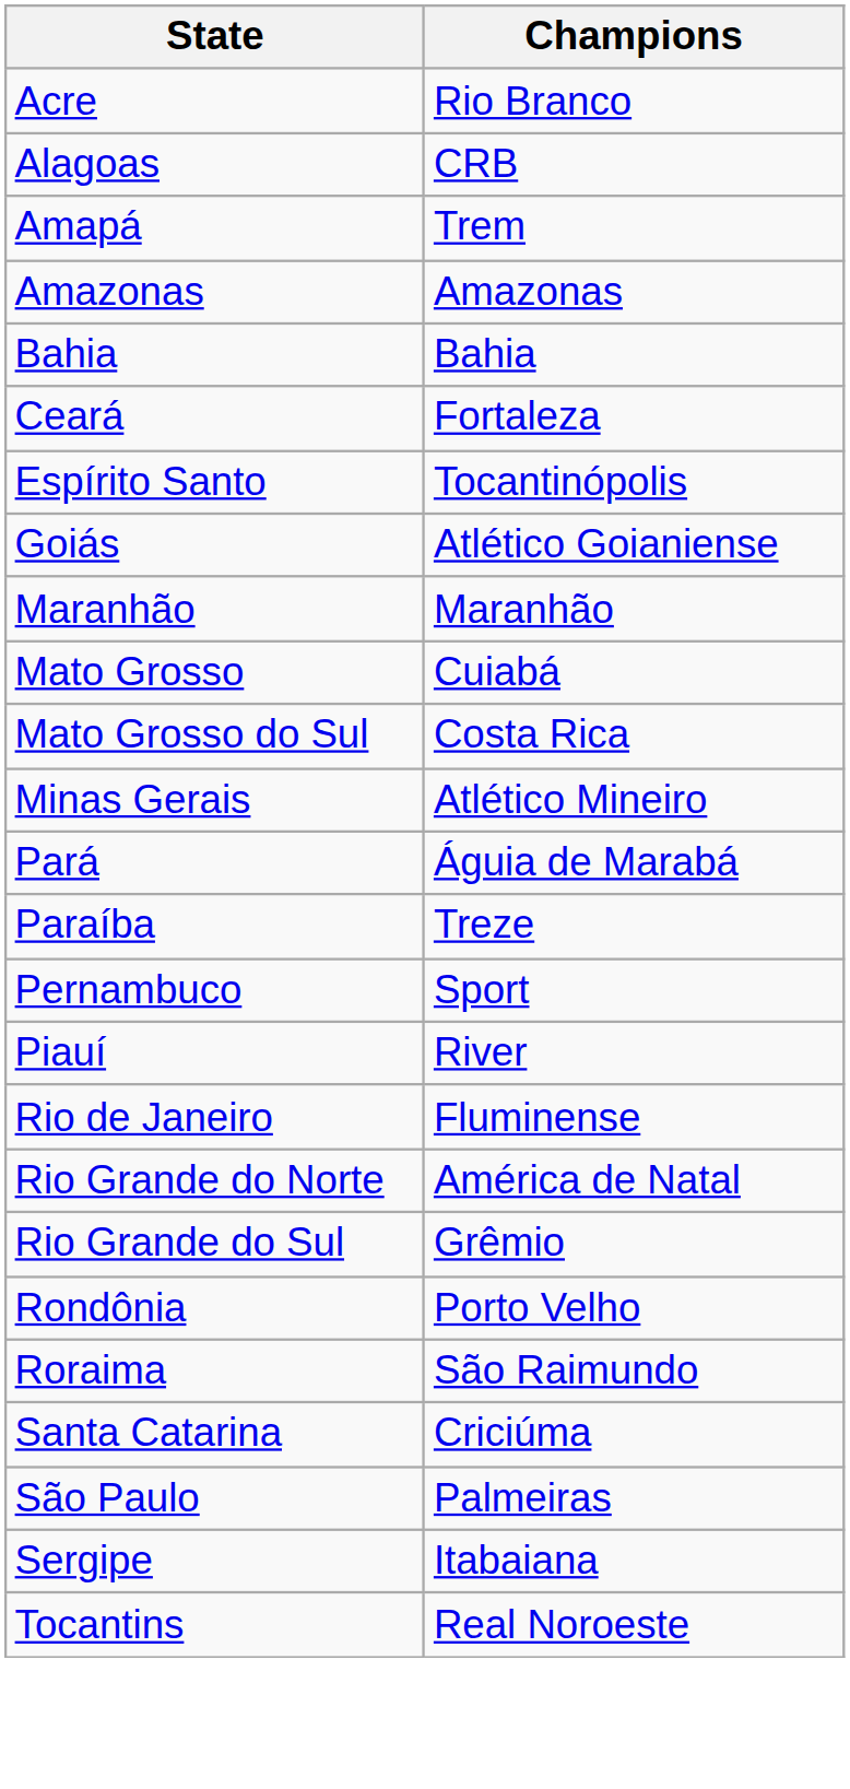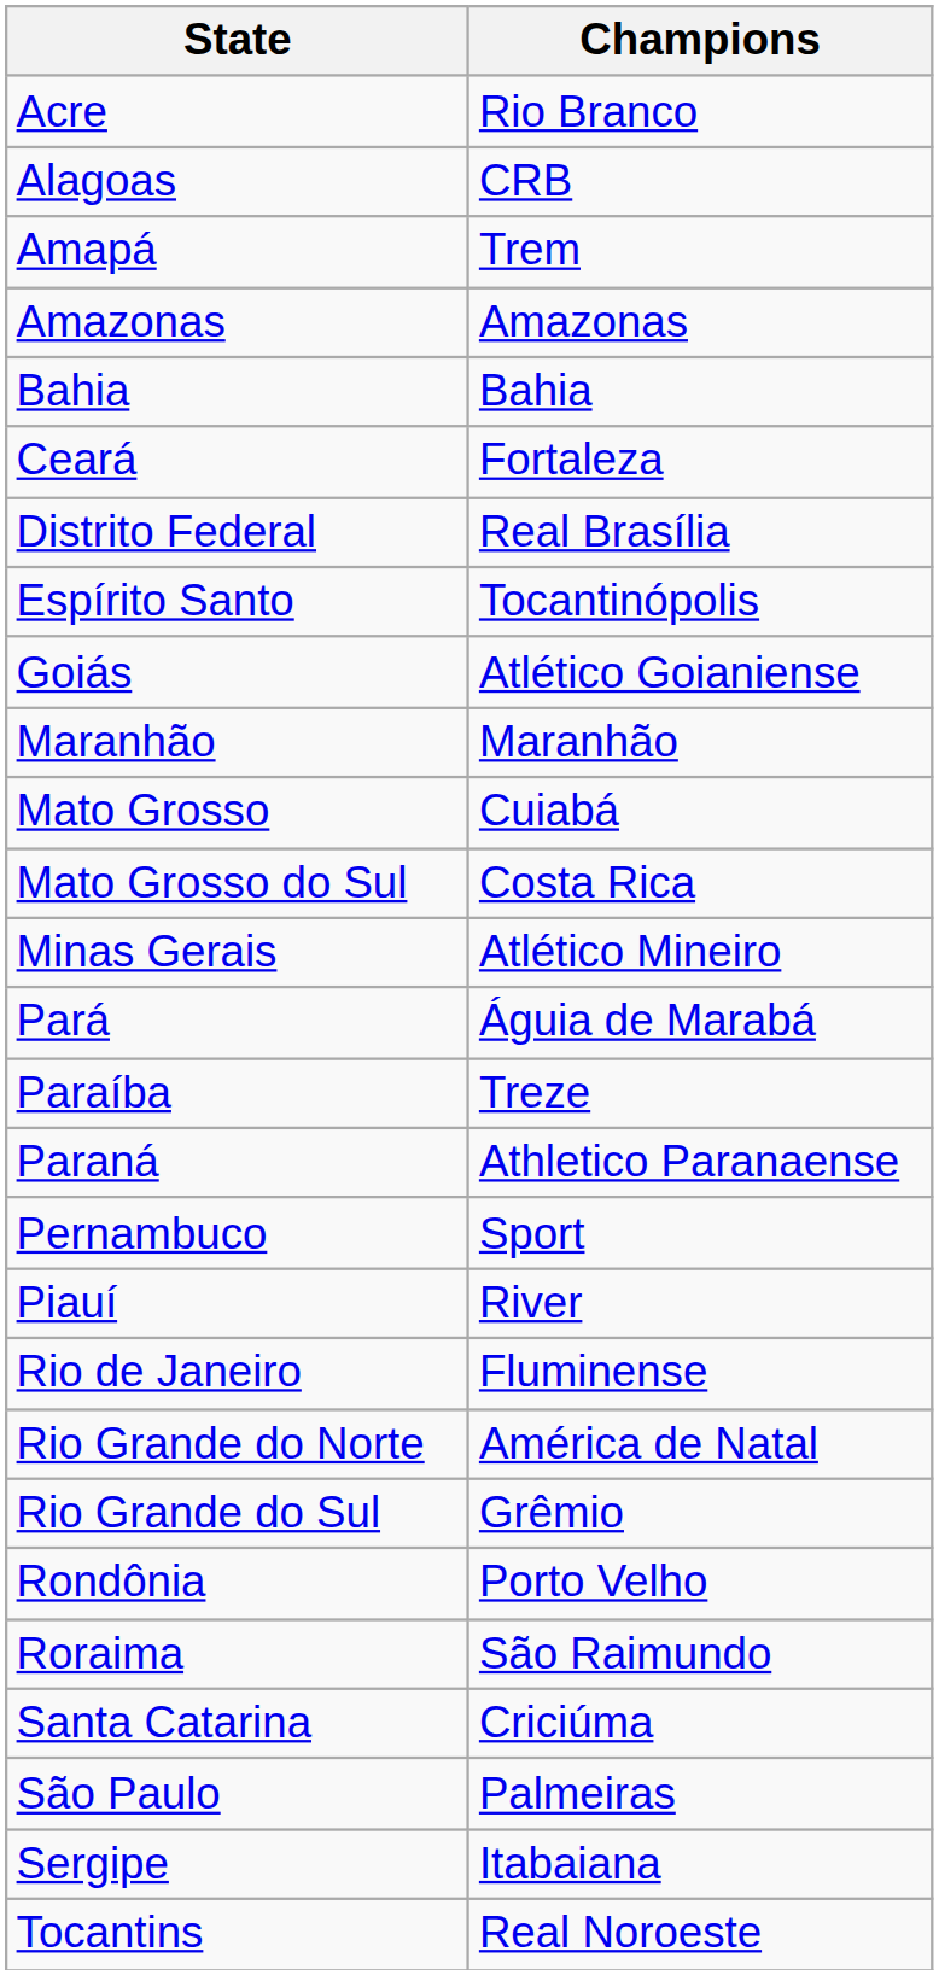 <table class="wikitable">
 <tr>
 <th width=160px>State</th>
 <th width=160px>Champions</th>
 </tr>
 <tr>
 <td> <a href='#'>Acre</a></td>
 <td><a href='#'>Rio Branco</a></td>
 </tr>
 <tr>
 <td> <a href='#'>Alagoas</a></td>
 <td><a href='#'>CRB</a></td>
 </tr>
 <tr>
 <td> <a href='#'>Amapá</a></td>
 <td><a href='#'>Trem</a></td>
 </tr>
 <tr>
 <td> <a href='#'>Amazonas</a></td>
 <td><a href='#'>Amazonas</a></td>
 </tr>
 <tr>
 <td> <a href='#'>Bahia</a></td>
 <td><a href='#'>Bahia</a></td>
 </tr>
 <tr>
 <td> <a href='#'>Ceará</a></td>
 <td><a href='#'>Fortaleza</a></td>
+</tr>
+<tr>
+<td> <a href='#'>Distrito Federal</a></td>
+<td><a href='#'>Real Brasília</a></td>
 </tr>
 <tr>
 <td> <a href='#'>Espírito Santo</a></td>
 <td><a href='#'>Tocantinópolis</a></td>
 </tr>
 <tr>
 <td> <a href='#'>Goiás</a></td>
 <td><a href='#'>Atlético Goianiense</a></td>
 </tr>
 <tr>
 <td> <a href='#'>Maranhão</a></td>
 <td><a href='#'>Maranhão</a></td>
 </tr>
 <tr>
 <td> <a href='#'>Mato Grosso</a></td>
 <td><a href='#'>Cuiabá</a></td>
 </tr>
 <tr>
 <td> <a href='#'>Mato Grosso do Sul</a></td>
 <td><a href='#'>Costa Rica</a></td>
 </tr>
 <tr>
 <td> <a href='#'>Minas Gerais</a></td>
 <td><a href='#'>Atlético Mineiro</a></td>
 </tr>
 <tr>
 <td> <a href='#'>Pará</a></td>
 <td><a href='#'>Águia de Marabá</a></td>
 </tr>
 <tr>
 <td> <a href='#'>Paraíba</a></td>
 <td><a href='#'>Treze</a></td>
+</tr>
+<tr>
+<td> <a href='#'>Paraná</a></td>
+<td><a href='#'>Athletico Paranaense</a></td>
 </tr>
 <tr>
 <td> <a href='#'>Pernambuco</a></td>
 <td><a href='#'>Sport</a></td>
 </tr>
 <tr>
 <td> <a href='#'>Piauí</a></td>
 <td><a href='#'>River</a></td>
 </tr>
 <tr>
 <td> <a href='#'>Rio de Janeiro</a></td>
 <td><a href='#'>Fluminense</a></td>
 </tr>
 <tr>
 <td> <a href='#'>Rio Grande do Norte</a></td>
 <td><a href='#'>América de Natal</a></td>
 </tr>
 <tr>
 <td> <a href='#'>Rio Grande do Sul</a></td>
 <td><a href='#'>Grêmio</a></td>
 </tr>
 <tr>
 <td> <a href='#'>Rondônia</a></td>
 <td><a href='#'>Porto Velho</a></td>
 </tr>
 <tr>
 <td> <a href='#'>Roraima</a></td>
 <td><a href='#'>São Raimundo</a></td>
 </tr>
 <tr>
 <td> <a href='#'>Santa Catarina</a></td>
 <td><a href='#'>Criciúma</a></td>
 </tr>
 <tr>
 <td> <a href='#'>São Paulo</a></td>
 <td><a href='#'>Palmeiras</a></td>
 </tr>
 <tr>
 <td> <a href='#'>Sergipe</a></td>
 <td><a href='#'>Itabaiana</a></td>
 </tr>
 <tr>
 <td> <a href='#'>Tocantins</a></td>
 <td><a href='#'>Real Noroeste</a></td>
 </tr>
 </table>
